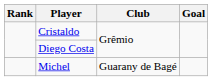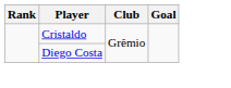 <table class="wikitable">
 <tr>
 <th>Rank</th>
 <th>Player</th>
 <th>Club</th>
 <th>Goal</th>
 </tr>
 <tr>
 <td rowspan=2></td>
 <td> <a href='#'>Cristaldo</a></td>
 <td rowspan=2>Grêmio</td>
 <td rowspan=2></td>
 </tr>
 <tr>
 <td> <a href='#'>Diego Costa</a></td>
 </tr>
-<tr>
-<td rowspan=1></td>
-<td> <a href='#'>Michel</a></td>
-<td>Guarany de Bagé</td>
-<td rowspan=1></td>
-</tr>
 </table>
